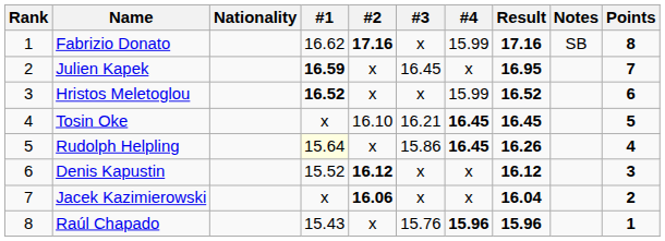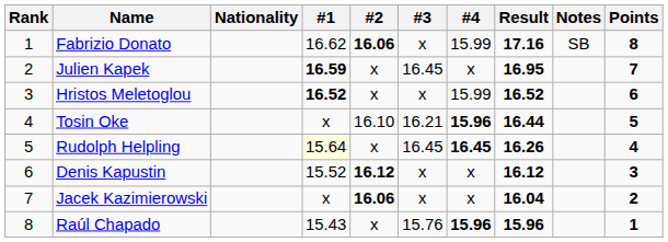 <table class="wikitable sortable" style="text-align:center">
 <tr>
 <th>Rank</th>
 <th>Name</th>
 <th>Nationality</th>
 <th>#1</th>
 <th>#2</th>
 <th>#3</th>
 <th>#4</th>
 <th>Result</th>
 <th>Notes</th>
 <th>Points</th>
 </tr>
 <tr>
 <td>1</td>
 <td align=left><a href='#'>Fabrizio Donato</a></td>
 <td align=left></td>
 <td>16.62</td>
-<td><strong>17.16</strong></td>
+<td><strong>16.06</strong></td>
 <td>x</td>
 <td>15.99</td>
 <td><strong>17.16</strong></td>
 <td>SB</td>
 <td><strong>8</strong></td>
 </tr>
 <tr>
 <td>2</td>
 <td align=left><a href='#'>Julien Kapek</a></td>
 <td align=left></td>
 <td><strong>16.59</strong></td>
 <td>x</td>
 <td>16.45</td>
 <td>x</td>
 <td><strong>16.95</strong></td>
 <td></td>
 <td><strong>7</strong></td>
 </tr>
 <tr>
 <td>3</td>
 <td align=left><a href='#'>Hristos Meletoglou</a></td>
 <td align=left></td>
 <td><strong>16.52</strong></td>
 <td>x</td>
 <td>x</td>
 <td>15.99</td>
 <td><strong>16.52</strong></td>
 <td></td>
 <td><strong>6</strong></td>
 </tr>
 <tr>
 <td>4</td>
 <td align=left><a href='#'>Tosin Oke</a></td>
 <td align=left></td>
 <td>x</td>
 <td>16.10</td>
 <td>16.21</td>
-<td><strong>16.45</strong></td>
-<td><strong>16.45</strong></td>
+<td><strong>15.96</strong></td>
+<td><strong>16.44</strong></td>
 <td></td>
 <td><strong>5</strong></td>
 </tr>
 <tr>
 <td>5</td>
 <td align=left><a href='#'>Rudolph Helpling</a></td>
 <td align=left></td>
 <td style="background: lightyellow;">15.64</td>
 <td>x</td>
-<td>15.86</td>
+<td>16.45</td>
 <td><strong>16.45</strong></td>
 <td><strong>16.26</strong></td>
 <td></td>
 <td><strong>4</strong></td>
 </tr>
 <tr>
 <td>6</td>
 <td align=left><a href='#'>Denis Kapustin</a></td>
 <td align=left></td>
 <td>15.52</td>
 <td><strong>16.12</strong></td>
 <td>x</td>
 <td>x</td>
 <td><strong>16.12</strong></td>
 <td></td>
 <td><strong>3</strong></td>
 </tr>
 <tr>
 <td>7</td>
 <td align=left><a href='#'>Jacek Kazimierowski</a></td>
 <td align=left></td>
 <td>x</td>
 <td><strong>16.06</strong></td>
 <td>x</td>
 <td>x</td>
 <td><strong>16.04</strong></td>
 <td></td>
 <td><strong>2</strong></td>
 </tr>
 <tr>
 <td>8</td>
 <td align=left><a href='#'>Raúl Chapado</a></td>
 <td align=left></td>
 <td>15.43</td>
 <td>x</td>
 <td>15.76</td>
 <td><strong>15.96</strong></td>
 <td><strong>15.96</strong></td>
 <td></td>
 <td><strong>1</strong></td>
 </tr>
 </table>
